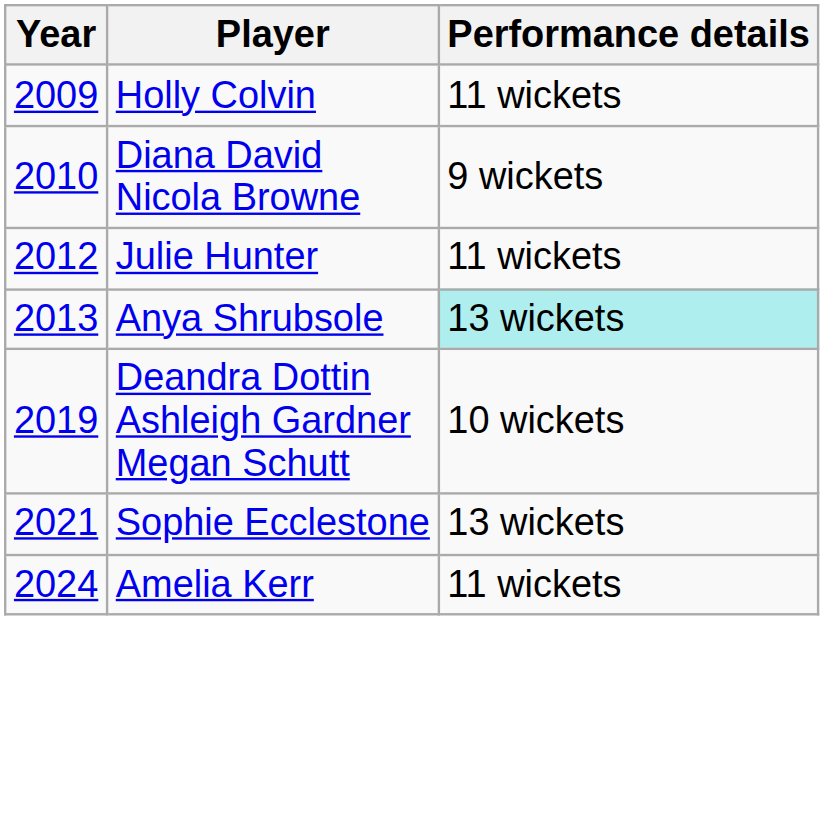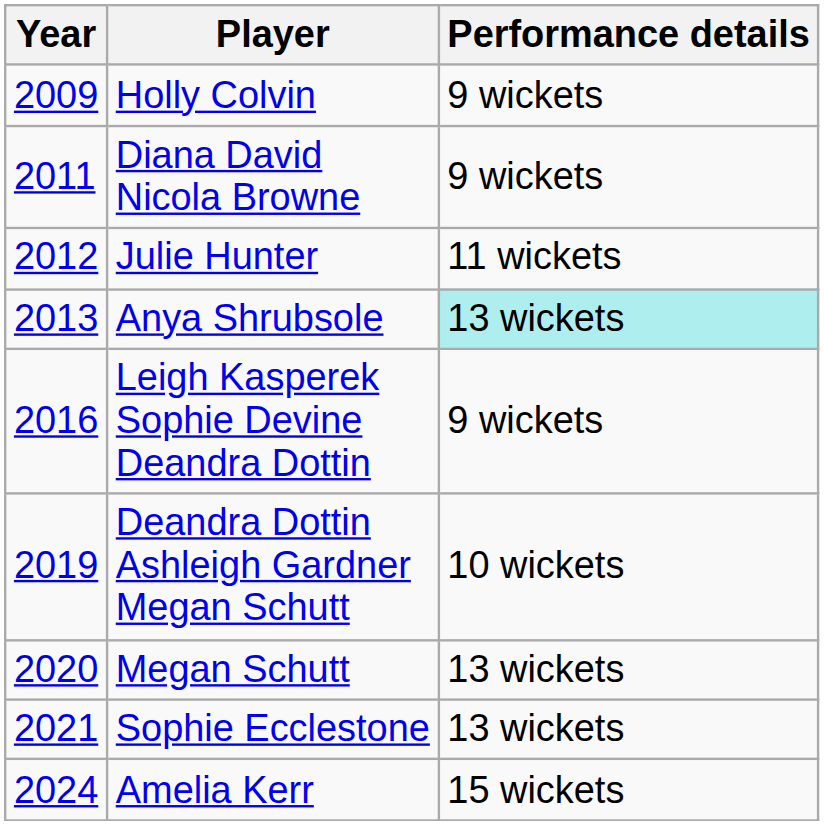 <table class="wikitable" style="text-align:left;">
 <tr>
 <th>Year</th>
 <th>Player</th>
 <th>Performance details</th>
 </tr>
 <tr>
 <td><a href='#'>2009</a></td>
 <td> <a href='#'>Holly Colvin</a></td>
-<td>11 wickets</td>
+<td>9 wickets</td>
 </tr>
 <tr>
-<td><a href='#'>2010</a></td>
+<td><a href='#'>2011</a></td>
 <td> <a href='#'>Diana David</a><br> <a href='#'>Nicola Browne</a></td>
 <td>9 wickets</td>
 </tr>
 <tr>
 <td><a href='#'>2012</a></td>
 <td> <a href='#'>Julie Hunter</a></td>
 <td>11 wickets</td>
 </tr>
 <tr>
 <td><a href='#'>2013</a></td>
 <td> <a href='#'>Anya Shrubsole</a></td>
 <td style="background: paleturquoise;">13 wickets</td>
 </tr>
 <tr>
+<td><a href='#'>2016</a></td>
+<td> <a href='#'>Leigh Kasperek</a><br> <a href='#'>Sophie Devine</a><br> <a href='#'>Deandra Dottin</a></td>
+<td>9 wickets</td>
+</tr>
+<tr>
 <td><a href='#'>2019</a></td>
 <td> <a href='#'>Deandra Dottin</a><br> <a href='#'>Ashleigh Gardner</a><br> <a href='#'>Megan Schutt</a></td>
 <td>10 wickets</td>
+</tr>
+<tr>
+<td><a href='#'>2020</a></td>
+<td> <a href='#'>Megan Schutt</a></td>
+<td>13 wickets</td>
 </tr>
 <tr>
 <td><a href='#'>2021</a></td>
 <td> <a href='#'>Sophie Ecclestone</a></td>
 <td>13 wickets</td>
 </tr>
 <tr>
 <td><a href='#'>2024</a></td>
 <td> <a href='#'>Amelia Kerr</a></td>
-<td>11 wickets</td>
+<td>15 wickets</td>
 </tr>
 </table>
